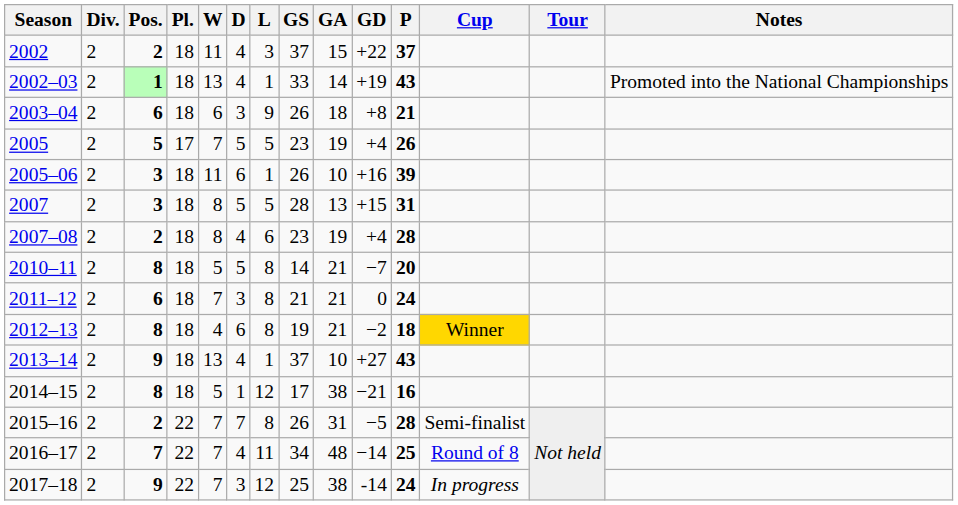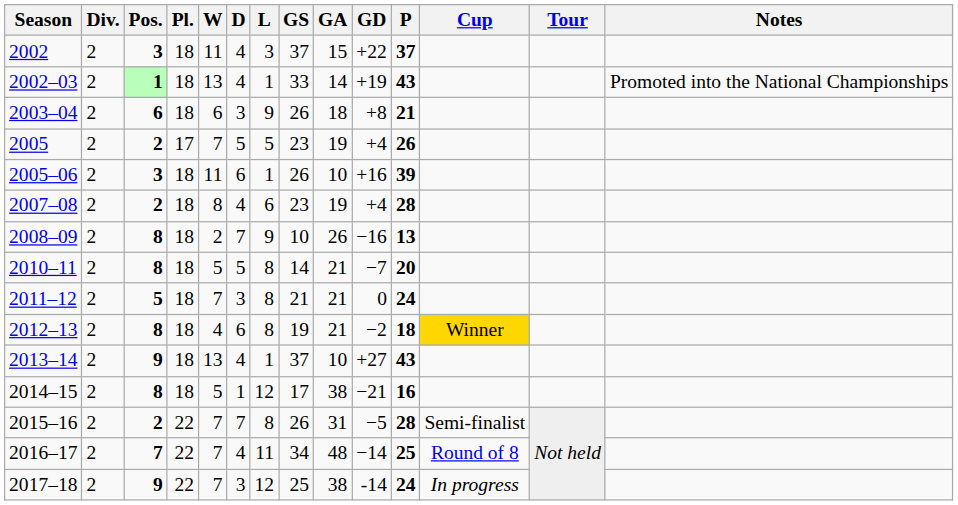 <table class="wikitable">
 <tr style="background:#efefef;">
 <th>Season</th>
 <th>Div.</th>
 <th>Pos.</th>
 <th>Pl.</th>
 <th>W</th>
 <th>D</th>
 <th>L</th>
 <th>GS</th>
 <th>GA</th>
 <th>GD</th>
 <th>P</th>
 <th><a href='#'>Cup</a></th>
 <th><a href='#'>Tour</a></th>
 <th>Notes</th>
 </tr>
 <tr>
 <td><a href='#'>2002</a></td>
 <td>2</td>
-<td align=right><strong>2</strong></td>
+<td align=right><strong>3</strong></td>
 <td align=right>18</td>
 <td align=right>11</td>
 <td align=right>4</td>
 <td align=right>3</td>
 <td align=right>37</td>
 <td align=right>15</td>
 <td align=right>+22</td>
 <td align=right><strong>37</strong></td>
 <td></td>
 <td></td>
 <td></td>
 </tr>
 <tr>
 <td><a href='#'>2002–03</a></td>
 <td>2</td>
 <td align=right bgcolor=B9FFB9><strong>1</strong></td>
 <td align=right>18</td>
 <td align=right>13</td>
 <td align=right>4</td>
 <td align=right>1</td>
 <td align=right>33</td>
 <td align=right>14</td>
 <td align=right>+19</td>
 <td align=right><strong>43</strong></td>
 <td></td>
 <td></td>
 <td>Promoted into the National Championships</td>
 </tr>
 <tr>
 <td><a href='#'>2003–04</a></td>
 <td>2</td>
 <td align=right><strong>6</strong></td>
 <td align=right>18</td>
 <td align=right>6</td>
 <td align=right>3</td>
 <td align=right>9</td>
 <td align=right>26</td>
 <td align=right>18</td>
 <td align=right>+8</td>
 <td align=right><strong>21</strong></td>
 <td></td>
 <td></td>
 <td></td>
 </tr>
 <tr>
 <td><a href='#'>2005</a></td>
 <td>2</td>
-<td align=right><strong>5</strong></td>
+<td align=right><strong>2</strong></td>
 <td align=right>17</td>
 <td align=right>7</td>
 <td align=right>5</td>
 <td align=right>5</td>
 <td align=right>23</td>
 <td align=right>19</td>
 <td align=right>+4</td>
 <td align=right><strong>26</strong></td>
 <td></td>
 <td></td>
 <td></td>
 </tr>
 <tr>
 <td><a href='#'>2005–06</a></td>
 <td>2</td>
 <td align=right><strong>3</strong></td>
 <td align=right>18</td>
 <td align=right>11</td>
 <td align=right>6</td>
 <td align=right>1</td>
 <td align=right>26</td>
 <td align=right>10</td>
 <td align=right>+16</td>
 <td align=right><strong>39</strong></td>
 <td></td>
 <td></td>
 <td></td>
 </tr>
 <tr>
-<td><a href='#'>2007</a></td>
-<td>2</td>
-<td align=right><strong>3</strong></td>
-<td align=right>18</td>
-<td align=right>8</td>
-<td align=right>5</td>
-<td align=right>5</td>
-<td align=right>28</td>
-<td align=right>13</td>
-<td align=right>+15</td>
-<td align=right><strong>31</strong></td>
-<td></td>
-<td></td>
-<td></td>
-</tr>
-<tr>
 <td><a href='#'>2007–08</a></td>
 <td>2</td>
 <td align=right><strong>2</strong></td>
 <td align=right>18</td>
 <td align=right>8</td>
 <td align=right>4</td>
 <td align=right>6</td>
 <td align=right>23</td>
 <td align=right>19</td>
 <td align=right>+4</td>
 <td align=right><strong>28</strong></td>
+<td></td>
+<td></td>
+<td></td>
+</tr>
+<tr>
+<td><a href='#'>2008–09</a></td>
+<td>2</td>
+<td align=right><strong>8</strong></td>
+<td align=right>18</td>
+<td align=right>2</td>
+<td align=right>7</td>
+<td align=right>9</td>
+<td align=right>10</td>
+<td align=right>26</td>
+<td align=right>−16</td>
+<td align=right><strong>13</strong></td>
 <td></td>
 <td></td>
 <td></td>
 </tr>
 <tr>
 <td><a href='#'>2010–11</a></td>
 <td>2</td>
 <td align=right><strong>8</strong></td>
 <td align=right>18</td>
 <td align=right>5</td>
 <td align=right>5</td>
 <td align=right>8</td>
 <td align=right>14</td>
 <td align=right>21</td>
 <td align=right>−7</td>
 <td align=right><strong>20</strong></td>
 <td></td>
 <td></td>
 <td></td>
 </tr>
 <tr>
 <td><a href='#'>2011–12</a></td>
 <td>2</td>
-<td align=right><strong>6</strong></td>
+<td align=right><strong>5</strong></td>
 <td align=right>18</td>
 <td align=right>7</td>
 <td align=right>3</td>
 <td align=right>8</td>
 <td align=right>21</td>
 <td align=right>21</td>
 <td align=right>0</td>
 <td align=right><strong>24</strong></td>
 <td></td>
 <td></td>
 <td></td>
 </tr>
 <tr>
 <td><a href='#'>2012–13</a></td>
 <td>2</td>
 <td align=right><strong>8</strong></td>
 <td align=right>18</td>
 <td align=right>4</td>
 <td align=right>6</td>
 <td align=right>8</td>
 <td align=right>19</td>
 <td align=right>21</td>
 <td align=right>−2</td>
 <td align=right><strong>18</strong></td>
 <td align=center bgcolor=gold>Winner</td>
 <td></td>
 <td></td>
 </tr>
 <tr>
 <td><a href='#'>2013–14</a></td>
 <td>2</td>
 <td align=right><strong>9</strong></td>
 <td align=right>18</td>
 <td align=right>13</td>
 <td align=right>4</td>
 <td align=right>1</td>
 <td align=right>37</td>
 <td align=right>10</td>
 <td align=right>+27</td>
 <td align=right><strong>43</strong></td>
 <td></td>
 <td></td>
 <td></td>
 </tr>
 <tr>
 <td>2014–15</td>
 <td>2</td>
 <td align=right><strong>8</strong></td>
 <td align=right>18</td>
 <td align=right>5</td>
 <td align=right>1</td>
 <td align=right>12</td>
 <td align=right>17</td>
 <td align=right>38</td>
 <td align=right>−21</td>
 <td align=right><strong>16</strong></td>
 <td></td>
 <td></td>
 <td></td>
 </tr>
 <tr>
 <td>2015–16</td>
 <td>2</td>
 <td align=right><strong>2</strong></td>
 <td align=right>22</td>
 <td align=right>7</td>
 <td align=right>7</td>
 <td align=right>8</td>
 <td align=right>26</td>
 <td align=right>31</td>
 <td align=right>−5</td>
 <td align=right><strong>28</strong></td>
 <td>Semi-finalist</td>
 <td rowspan=3 bgcolor=EFEFEF><em>Not held</em></td>
 <td></td>
 </tr>
 <tr>
 <td>2016–17</td>
 <td>2</td>
 <td align=right><strong>7</strong></td>
 <td align=right>22</td>
 <td align=right>7</td>
 <td align=right>4</td>
 <td align=right>11</td>
 <td align=right>34</td>
 <td align=right>48</td>
 <td align=right>−14</td>
 <td align=right><strong>25</strong></td>
 <td align=center><a href='#'>Round of 8</a></td>
 <td></td>
 </tr>
 <tr>
 <td>2017–18</td>
 <td>2</td>
 <td align=right><strong>9</strong></td>
 <td align=right>22</td>
 <td align=right>7</td>
 <td align=right>3</td>
 <td align=right>12</td>
 <td align=right>25</td>
 <td align=right>38</td>
 <td align=right>-14</td>
 <td align=right><strong>24</strong></td>
 <td align=center><em>In progress</em></td>
 <td></td>
 </tr>
 </table>
